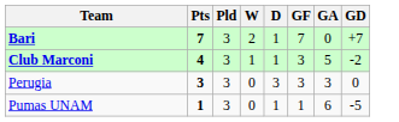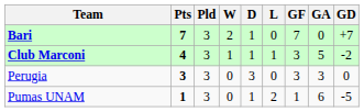 <table class="wikitable" style="text-align:center;">
 <tr>
 <th width=200>Team</th>
 <th width=20>Pts</th>
 <th width=20>Pld</th>
 <th width=20>W</th>
 <th width=20>D</th>
+<th width=20>L</th>
 <th width=20>GF</th>
 <th width=20>GA</th>
 <th width=20>GD</th>
 </tr>
 <tr style="background:#ccffcc">
 <td style="text-align:left"> <strong><a href='#'>Bari</a></strong></td>
 <td><strong>7</strong></td>
 <td>3</td>
 <td>2</td>
 <td>1</td>
+<td>0</td>
 <td>7</td>
 <td>0</td>
 <td>+7</td>
 </tr>
 <tr style="background:#ccffcc">
 <td style="text-align:left"> <strong><a href='#'>Club Marconi</a></strong></td>
 <td><strong>4</strong></td>
 <td>3</td>
+<td>1</td>
 <td>1</td>
 <td>1</td>
 <td>3</td>
 <td>5</td>
 <td>-2</td>
 </tr>
 <tr>
 <td style="text-align:left"> <a href='#'>Perugia</a></td>
 <td><strong>3</strong></td>
 <td>3</td>
 <td>0</td>
 <td>3</td>
+<td>0</td>
 <td>3</td>
 <td>3</td>
 <td>0</td>
 </tr>
 <tr>
 <td style="text-align:left"> <a href='#'>Pumas UNAM</a></td>
 <td><strong>1</strong></td>
 <td>3</td>
 <td>0</td>
 <td>1</td>
+<td>2</td>
 <td>1</td>
 <td>6</td>
 <td>-5</td>
 </tr>
 </table>
